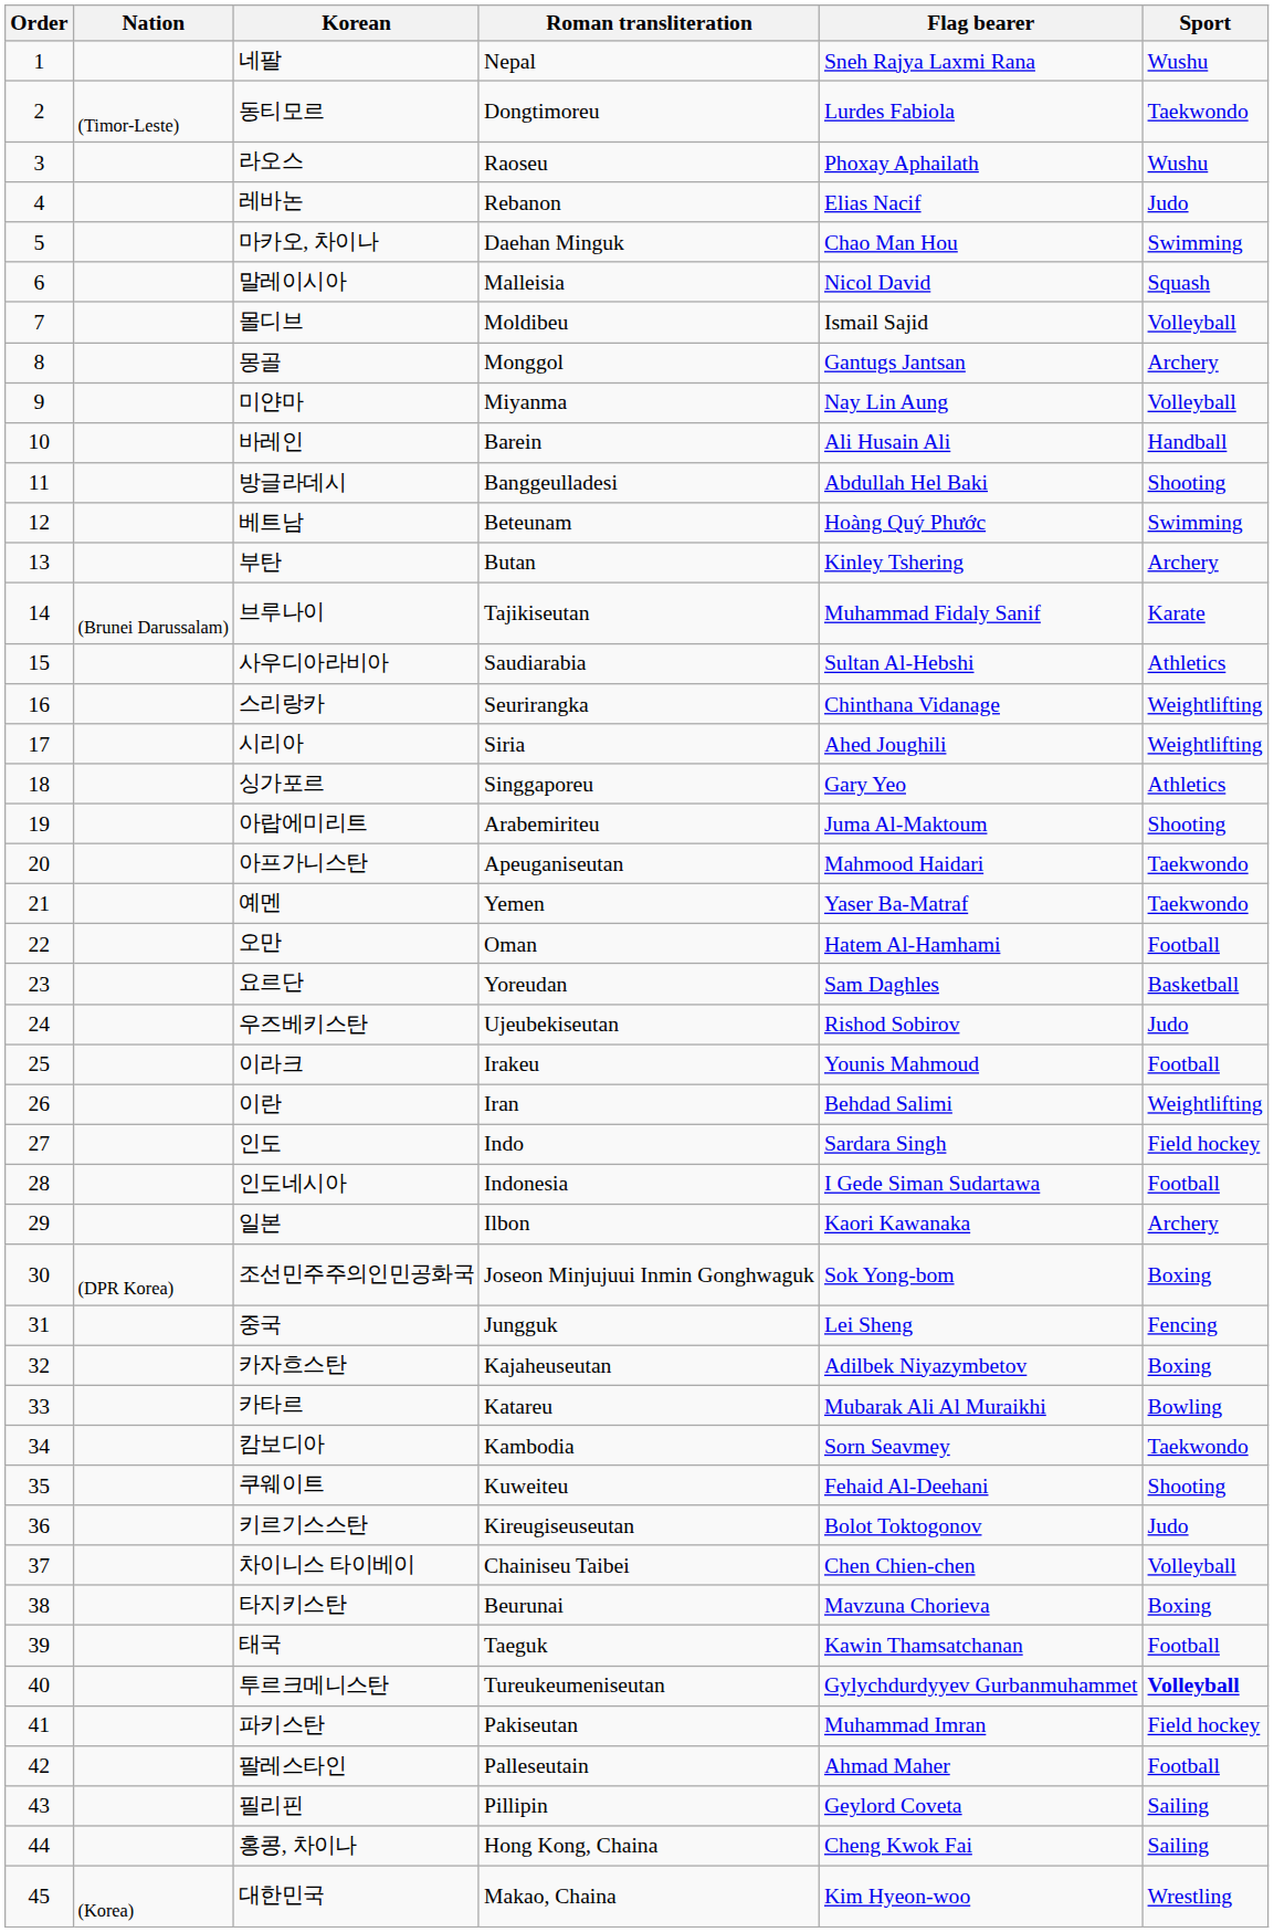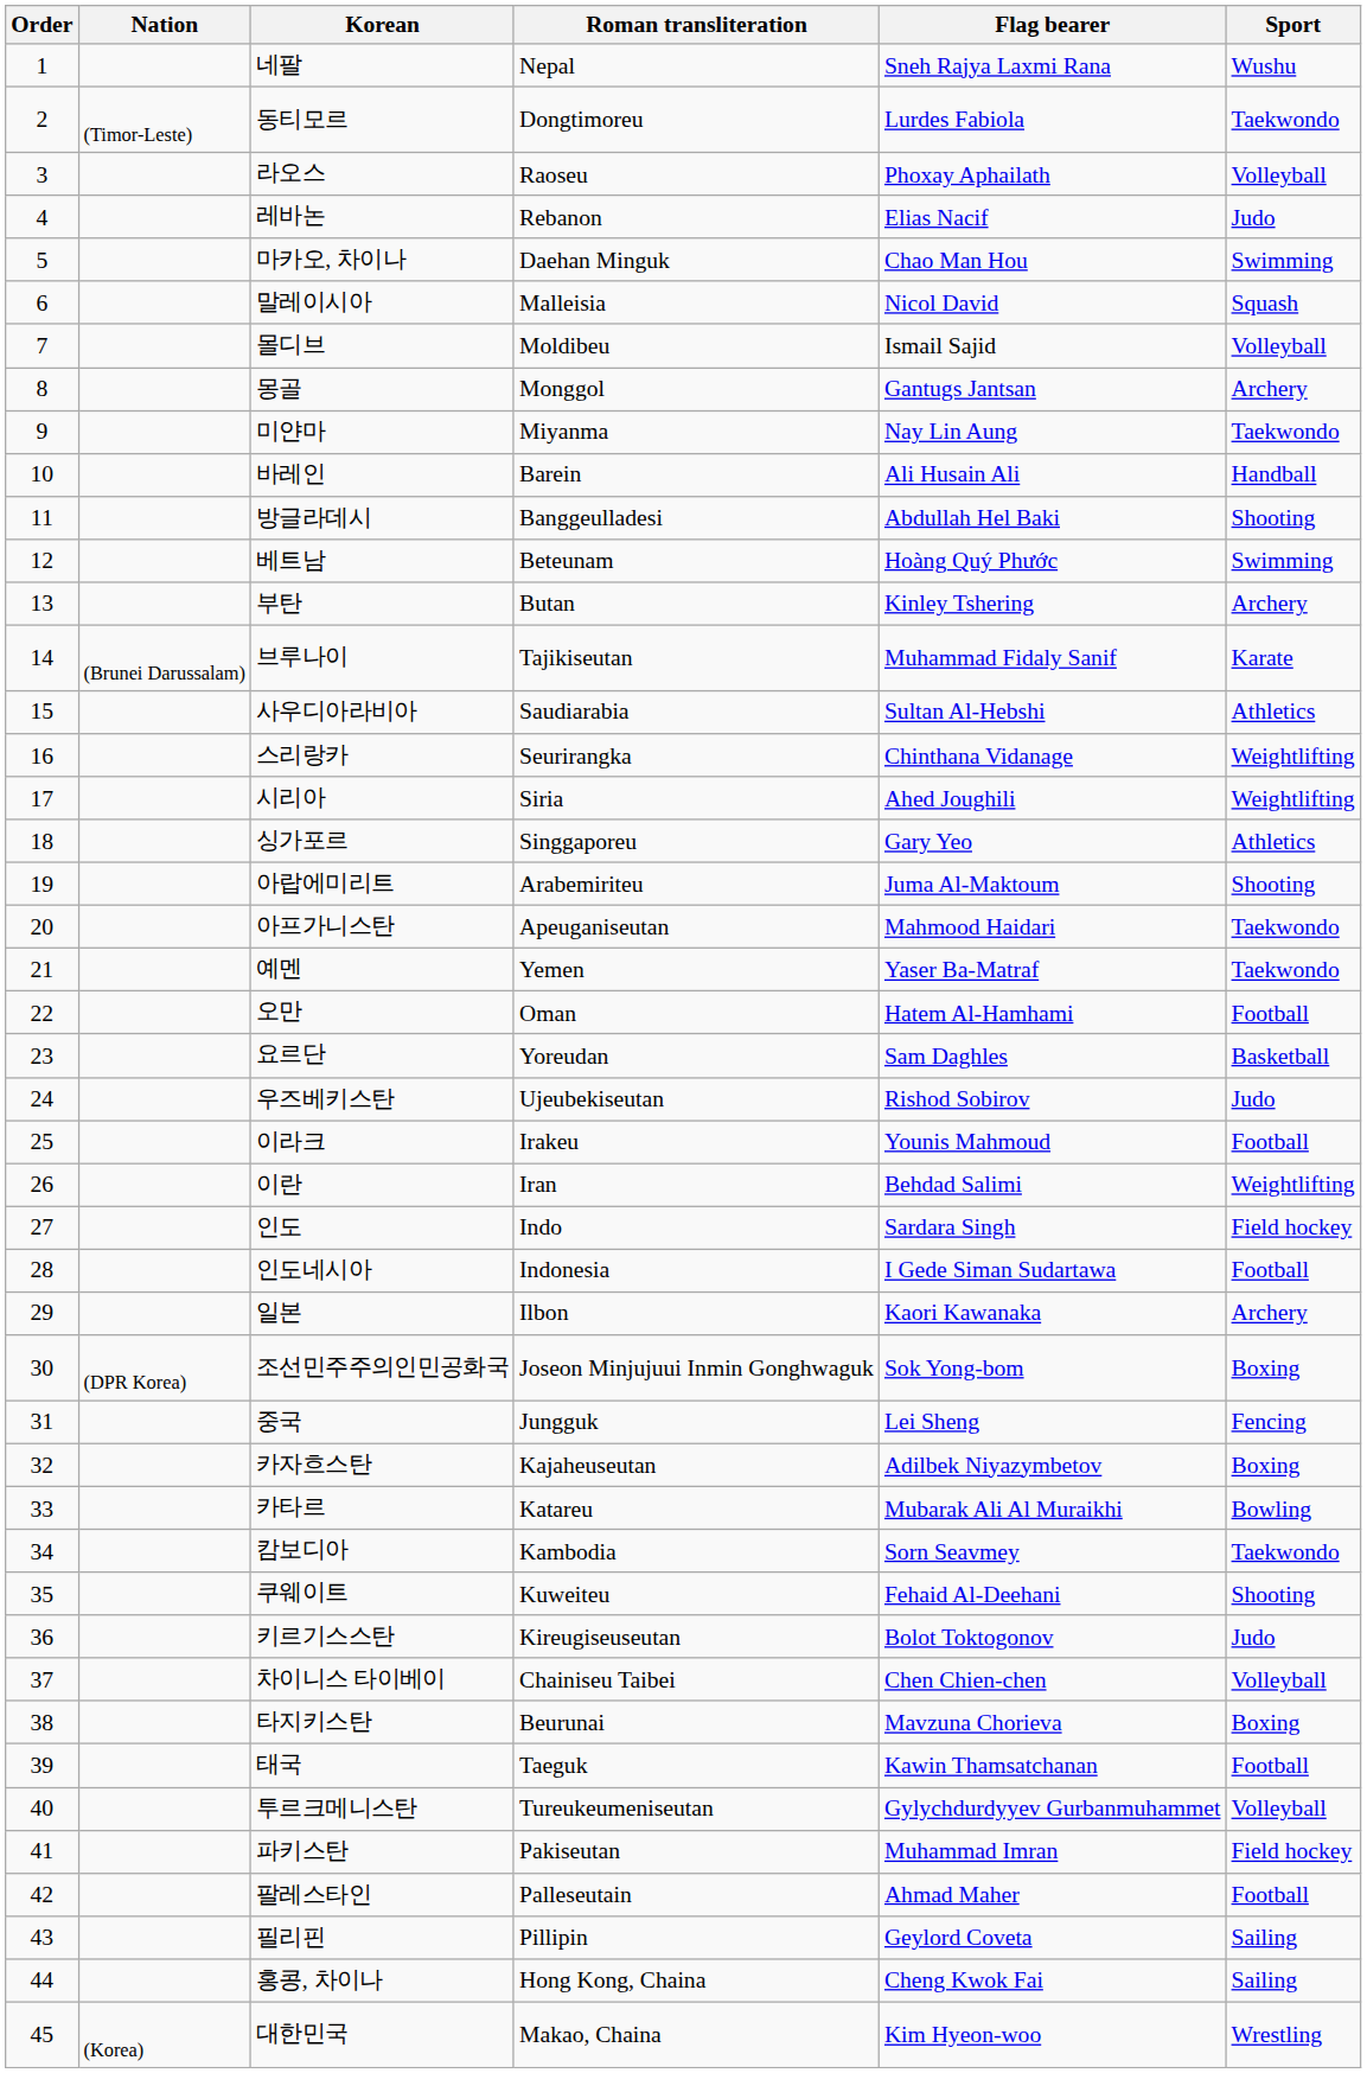 <table class="wikitable sortable" style="font-size:95%">
 <tr>
 <th>Order</th>
 <th>Nation</th>
 <th>Korean</th>
 <th>Roman transliteration</th>
 <th>Flag bearer</th>
 <th>Sport</th>
 </tr>
 <tr>
 <td align=center>1</td>
 <td></td>
 <td>네팔</td>
 <td>Nepal</td>
 <td><a href='#'>Sneh Rajya Laxmi Rana</a></td>
 <td><a href='#'>Wushu</a></td>
 </tr>
 <tr>
 <td align=center>2</td>
 <td><br><small>(Timor-Leste)</small></td>
 <td>동티모르</td>
 <td>Dongtimoreu</td>
 <td><a href='#'>Lurdes Fabiola</a></td>
 <td><a href='#'>Taekwondo</a></td>
 </tr>
 <tr>
 <td align=center>3</td>
 <td></td>
 <td>라오스</td>
 <td>Raoseu</td>
 <td><a href='#'>Phoxay Aphailath</a></td>
-<td><a href='#'>Wushu</a></td>
+<td><a href='#'>Volleyball</a></td>
 </tr>
 <tr>
 <td align=center>4</td>
 <td></td>
 <td>레바논</td>
 <td>Rebanon</td>
 <td><a href='#'>Elias Nacif</a></td>
 <td><a href='#'>Judo</a></td>
 </tr>
 <tr>
 <td align=center>5</td>
 <td></td>
 <td>마카오, 차이나</td>
 <td>Daehan Minguk</td>
 <td><a href='#'>Chao Man Hou</a></td>
 <td><a href='#'>Swimming</a></td>
 </tr>
 <tr>
 <td align=center>6</td>
 <td></td>
 <td>말레이시아</td>
 <td>Malleisia</td>
 <td><a href='#'>Nicol David</a></td>
 <td><a href='#'>Squash</a></td>
 </tr>
 <tr>
 <td align=center>7</td>
 <td></td>
 <td>몰디브</td>
 <td>Moldibeu</td>
 <td>Ismail Sajid</td>
 <td><a href='#'>Volleyball</a></td>
 </tr>
 <tr>
 <td align=center>8</td>
 <td></td>
 <td>몽골</td>
 <td>Monggol</td>
 <td><a href='#'>Gantugs Jantsan</a></td>
 <td><a href='#'>Archery</a></td>
 </tr>
 <tr>
 <td align=center>9</td>
 <td></td>
 <td>미얀마</td>
 <td>Miyanma</td>
 <td><a href='#'>Nay Lin Aung</a></td>
-<td><a href='#'>Volleyball</a></td>
+<td><a href='#'>Taekwondo</a></td>
 </tr>
 <tr>
 <td align=center>10</td>
 <td></td>
 <td>바레인</td>
 <td>Barein</td>
 <td><a href='#'>Ali Husain Ali</a></td>
 <td><a href='#'>Handball</a></td>
 </tr>
 <tr>
 <td align=center>11</td>
 <td></td>
 <td>방글라데시</td>
 <td>Banggeulladesi</td>
 <td><a href='#'>Abdullah Hel Baki</a></td>
 <td><a href='#'>Shooting</a></td>
 </tr>
 <tr>
 <td align=center>12</td>
 <td></td>
 <td>베트남</td>
 <td>Beteunam</td>
 <td><a href='#'>Hoàng Quý Phước</a></td>
 <td><a href='#'>Swimming</a></td>
 </tr>
 <tr>
 <td align=center>13</td>
 <td></td>
 <td>부탄</td>
 <td>Butan</td>
 <td><a href='#'>Kinley Tshering</a></td>
 <td><a href='#'>Archery</a></td>
 </tr>
 <tr>
 <td align=center>14</td>
 <td><br><small>(Brunei Darussalam)</small></td>
 <td>브루나이</td>
 <td>Tajikiseutan</td>
 <td><a href='#'>Muhammad Fidaly Sanif</a></td>
 <td><a href='#'>Karate</a></td>
 </tr>
 <tr>
 <td align=center>15</td>
 <td></td>
 <td>사우디아라비아</td>
 <td>Saudiarabia</td>
 <td><a href='#'>Sultan Al-Hebshi</a></td>
 <td><a href='#'>Athletics</a></td>
 </tr>
 <tr>
 <td align=center>16</td>
 <td></td>
 <td>스리랑카</td>
 <td>Seurirangka</td>
 <td><a href='#'>Chinthana Vidanage</a></td>
 <td><a href='#'>Weightlifting</a></td>
 </tr>
 <tr>
 <td align=center>17</td>
 <td></td>
 <td>시리아</td>
 <td>Siria</td>
 <td><a href='#'>Ahed Joughili</a></td>
 <td><a href='#'>Weightlifting</a></td>
 </tr>
 <tr>
 <td align=center>18</td>
 <td></td>
 <td>싱가포르</td>
 <td>Singgaporeu</td>
 <td><a href='#'>Gary Yeo</a></td>
 <td><a href='#'>Athletics</a></td>
 </tr>
 <tr>
 <td align=center>19</td>
 <td></td>
 <td>아랍에미리트</td>
 <td>Arabemiriteu</td>
 <td><a href='#'>Juma Al-Maktoum</a></td>
 <td><a href='#'>Shooting</a></td>
 </tr>
 <tr>
 <td align=center>20</td>
 <td></td>
 <td>아프가니스탄</td>
 <td>Apeuganiseutan</td>
 <td><a href='#'>Mahmood Haidari</a></td>
 <td><a href='#'>Taekwondo</a></td>
 </tr>
 <tr>
 <td align=center>21</td>
 <td></td>
 <td>예멘</td>
 <td>Yemen</td>
 <td><a href='#'>Yaser Ba-Matraf</a></td>
 <td><a href='#'>Taekwondo</a></td>
 </tr>
 <tr>
 <td align=center>22</td>
 <td></td>
 <td>오만</td>
 <td>Oman</td>
 <td><a href='#'>Hatem Al-Hamhami</a></td>
 <td><a href='#'>Football</a></td>
 </tr>
 <tr>
 <td align=center>23</td>
 <td></td>
 <td>요르단</td>
 <td>Yoreudan</td>
 <td><a href='#'>Sam Daghles</a></td>
 <td><a href='#'>Basketball</a></td>
 </tr>
 <tr>
 <td align=center>24</td>
 <td></td>
 <td>우즈베키스탄</td>
 <td>Ujeubekiseutan</td>
 <td><a href='#'>Rishod Sobirov</a></td>
 <td><a href='#'>Judo</a></td>
 </tr>
 <tr>
 <td align=center>25</td>
 <td></td>
 <td>이라크</td>
 <td>Irakeu</td>
 <td><a href='#'>Younis Mahmoud</a></td>
 <td><a href='#'>Football</a></td>
 </tr>
 <tr>
 <td align=center>26</td>
 <td></td>
 <td>이란</td>
 <td>Iran</td>
 <td><a href='#'>Behdad Salimi</a></td>
 <td><a href='#'>Weightlifting</a></td>
 </tr>
 <tr>
 <td align=center>27</td>
 <td></td>
 <td>인도</td>
 <td>Indo</td>
 <td><a href='#'>Sardara Singh</a></td>
 <td><a href='#'>Field hockey</a></td>
 </tr>
 <tr>
 <td align=center>28</td>
 <td></td>
 <td>인도네시아</td>
 <td>Indonesia</td>
 <td><a href='#'>I Gede Siman Sudartawa</a></td>
 <td><a href='#'>Football</a></td>
 </tr>
 <tr>
 <td align=center>29</td>
 <td></td>
 <td>일본</td>
 <td>Ilbon</td>
 <td><a href='#'>Kaori Kawanaka</a></td>
 <td><a href='#'>Archery</a></td>
 </tr>
 <tr>
 <td align=center>30</td>
 <td><br><small>(DPR Korea)</small></td>
 <td>조선민주주의인민공화국</td>
 <td>Joseon Minjujuui Inmin Gonghwaguk</td>
 <td><a href='#'>Sok Yong-bom</a></td>
 <td><a href='#'>Boxing</a></td>
 </tr>
 <tr>
 <td align=center>31</td>
 <td></td>
 <td>중국</td>
 <td>Jungguk</td>
 <td><a href='#'>Lei Sheng</a></td>
 <td><a href='#'>Fencing</a></td>
 </tr>
 <tr>
 <td align=center>32</td>
 <td></td>
 <td>카자흐스탄</td>
 <td>Kajaheuseutan</td>
 <td><a href='#'>Adilbek Niyazymbetov</a></td>
 <td><a href='#'>Boxing</a></td>
 </tr>
 <tr>
 <td align=center>33</td>
 <td></td>
 <td>카타르</td>
 <td>Katareu</td>
 <td><a href='#'>Mubarak Ali Al Muraikhi</a></td>
 <td><a href='#'>Bowling</a></td>
 </tr>
 <tr>
 <td align=center>34</td>
 <td></td>
 <td>캄보디아</td>
 <td>Kambodia</td>
 <td><a href='#'>Sorn Seavmey</a></td>
 <td><a href='#'>Taekwondo</a></td>
 </tr>
 <tr>
 <td align=center>35</td>
 <td></td>
 <td>쿠웨이트</td>
 <td>Kuweiteu</td>
 <td><a href='#'>Fehaid Al-Deehani</a></td>
 <td><a href='#'>Shooting</a></td>
 </tr>
 <tr>
 <td align=center>36</td>
 <td></td>
 <td>키르기스스탄</td>
 <td>Kireugiseuseutan</td>
 <td><a href='#'>Bolot Toktogonov</a></td>
 <td><a href='#'>Judo</a></td>
 </tr>
 <tr>
 <td align=center>37</td>
 <td></td>
 <td>차이니스 타이베이</td>
 <td>Chainiseu Taibei</td>
 <td><a href='#'>Chen Chien-chen</a></td>
 <td><a href='#'>Volleyball</a></td>
 </tr>
 <tr>
 <td align=center>38</td>
 <td></td>
 <td>타지키스탄</td>
 <td>Beurunai</td>
 <td><a href='#'>Mavzuna Chorieva</a></td>
 <td><a href='#'>Boxing</a></td>
 </tr>
 <tr>
 <td align=center>39</td>
 <td></td>
 <td>태국</td>
 <td>Taeguk</td>
 <td><a href='#'>Kawin Thamsatchanan</a></td>
 <td><a href='#'>Football</a></td>
 </tr>
 <tr>
 <td align=center>40</td>
 <td></td>
 <td>투르크메니스탄</td>
 <td>Tureukeumeniseutan</td>
 <td><a href='#'>Gylychdurdyyev Gurbanmuhammet</a></td>
-<td><strong><a href='#'>Volleyball</a></strong></td>
+<td><a href='#'>Volleyball</a></td>
 </tr>
 <tr>
 <td align=center>41</td>
 <td></td>
 <td>파키스탄</td>
 <td>Pakiseutan</td>
 <td><a href='#'>Muhammad Imran</a></td>
 <td><a href='#'>Field hockey</a></td>
 </tr>
 <tr>
 <td align=center>42</td>
 <td></td>
 <td>팔레스타인</td>
 <td>Palleseutain</td>
 <td><a href='#'>Ahmad Maher</a></td>
 <td><a href='#'>Football</a></td>
 </tr>
 <tr>
 <td align=center>43</td>
 <td></td>
 <td>필리핀</td>
 <td>Pillipin</td>
 <td><a href='#'>Geylord Coveta</a></td>
 <td><a href='#'>Sailing</a></td>
 </tr>
 <tr>
 <td align=center>44</td>
 <td></td>
 <td>홍콩, 차이나</td>
 <td>Hong Kong, Chaina</td>
 <td><a href='#'>Cheng Kwok Fai</a></td>
 <td><a href='#'>Sailing</a></td>
 </tr>
 <tr>
 <td align=center>45</td>
 <td><br><small>(Korea)</small></td>
 <td>대한민국</td>
 <td>Makao, Chaina</td>
 <td><a href='#'>Kim Hyeon-woo</a></td>
 <td><a href='#'>Wrestling</a></td>
 </tr>
 </table>
